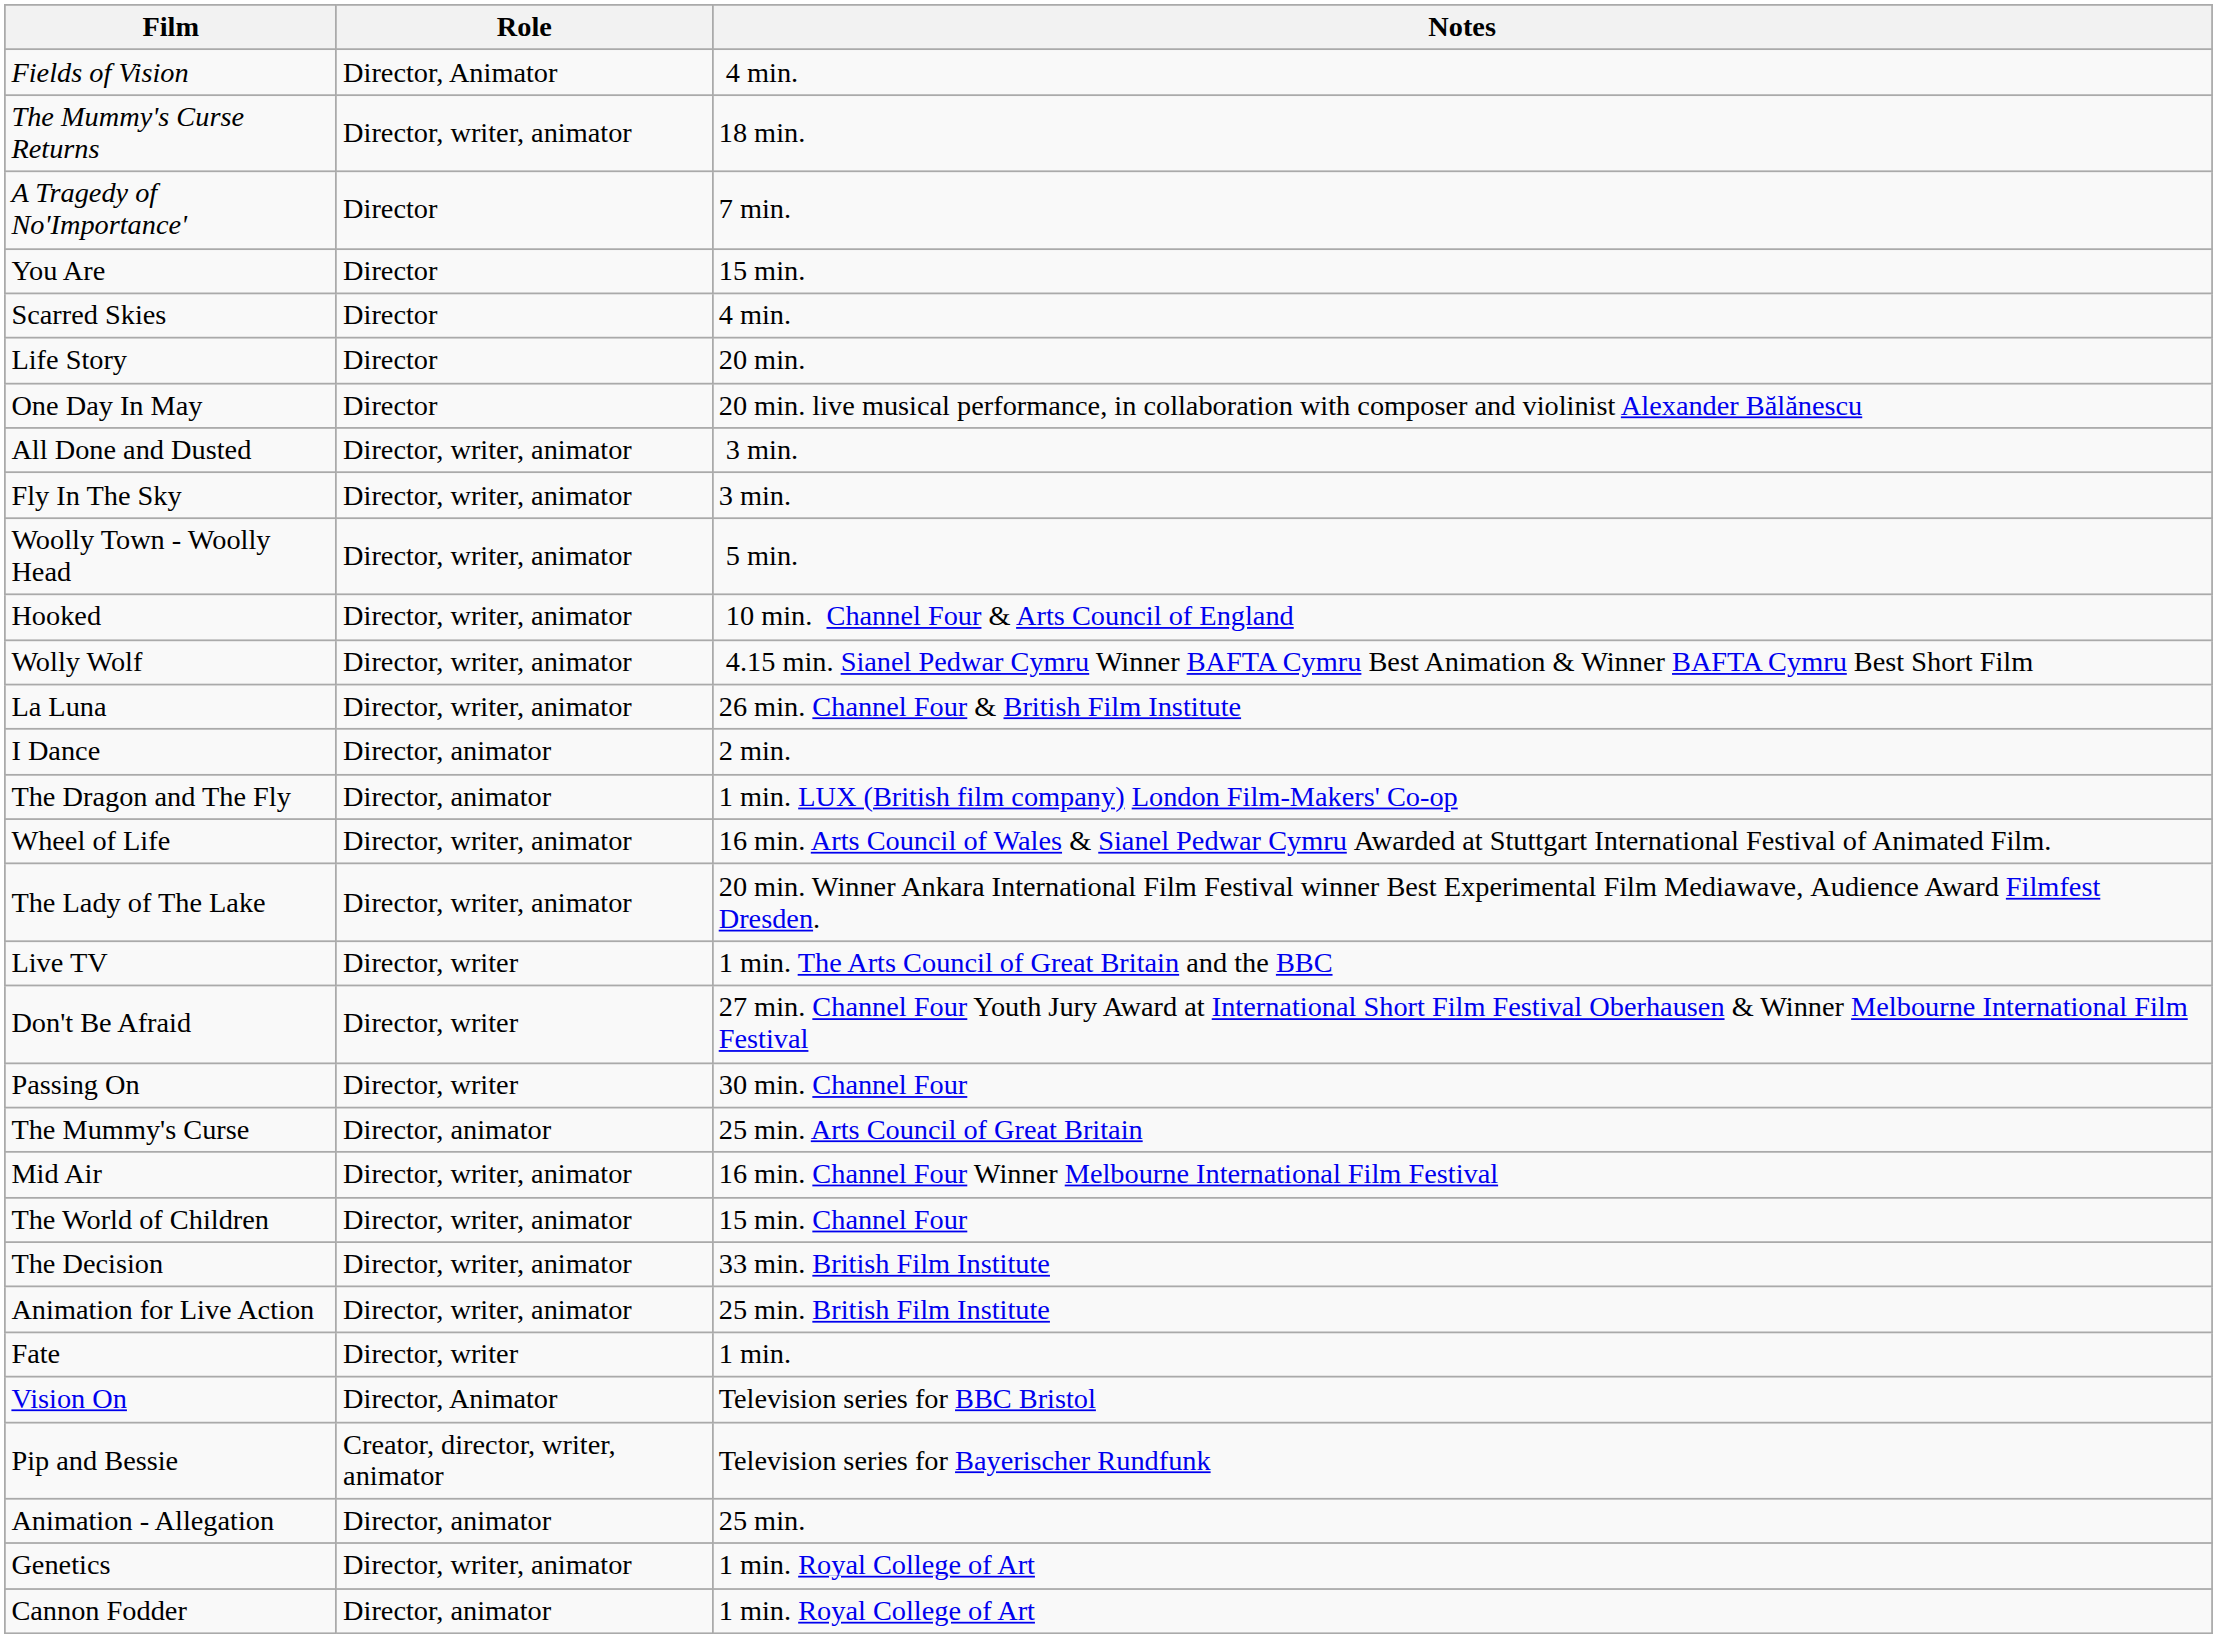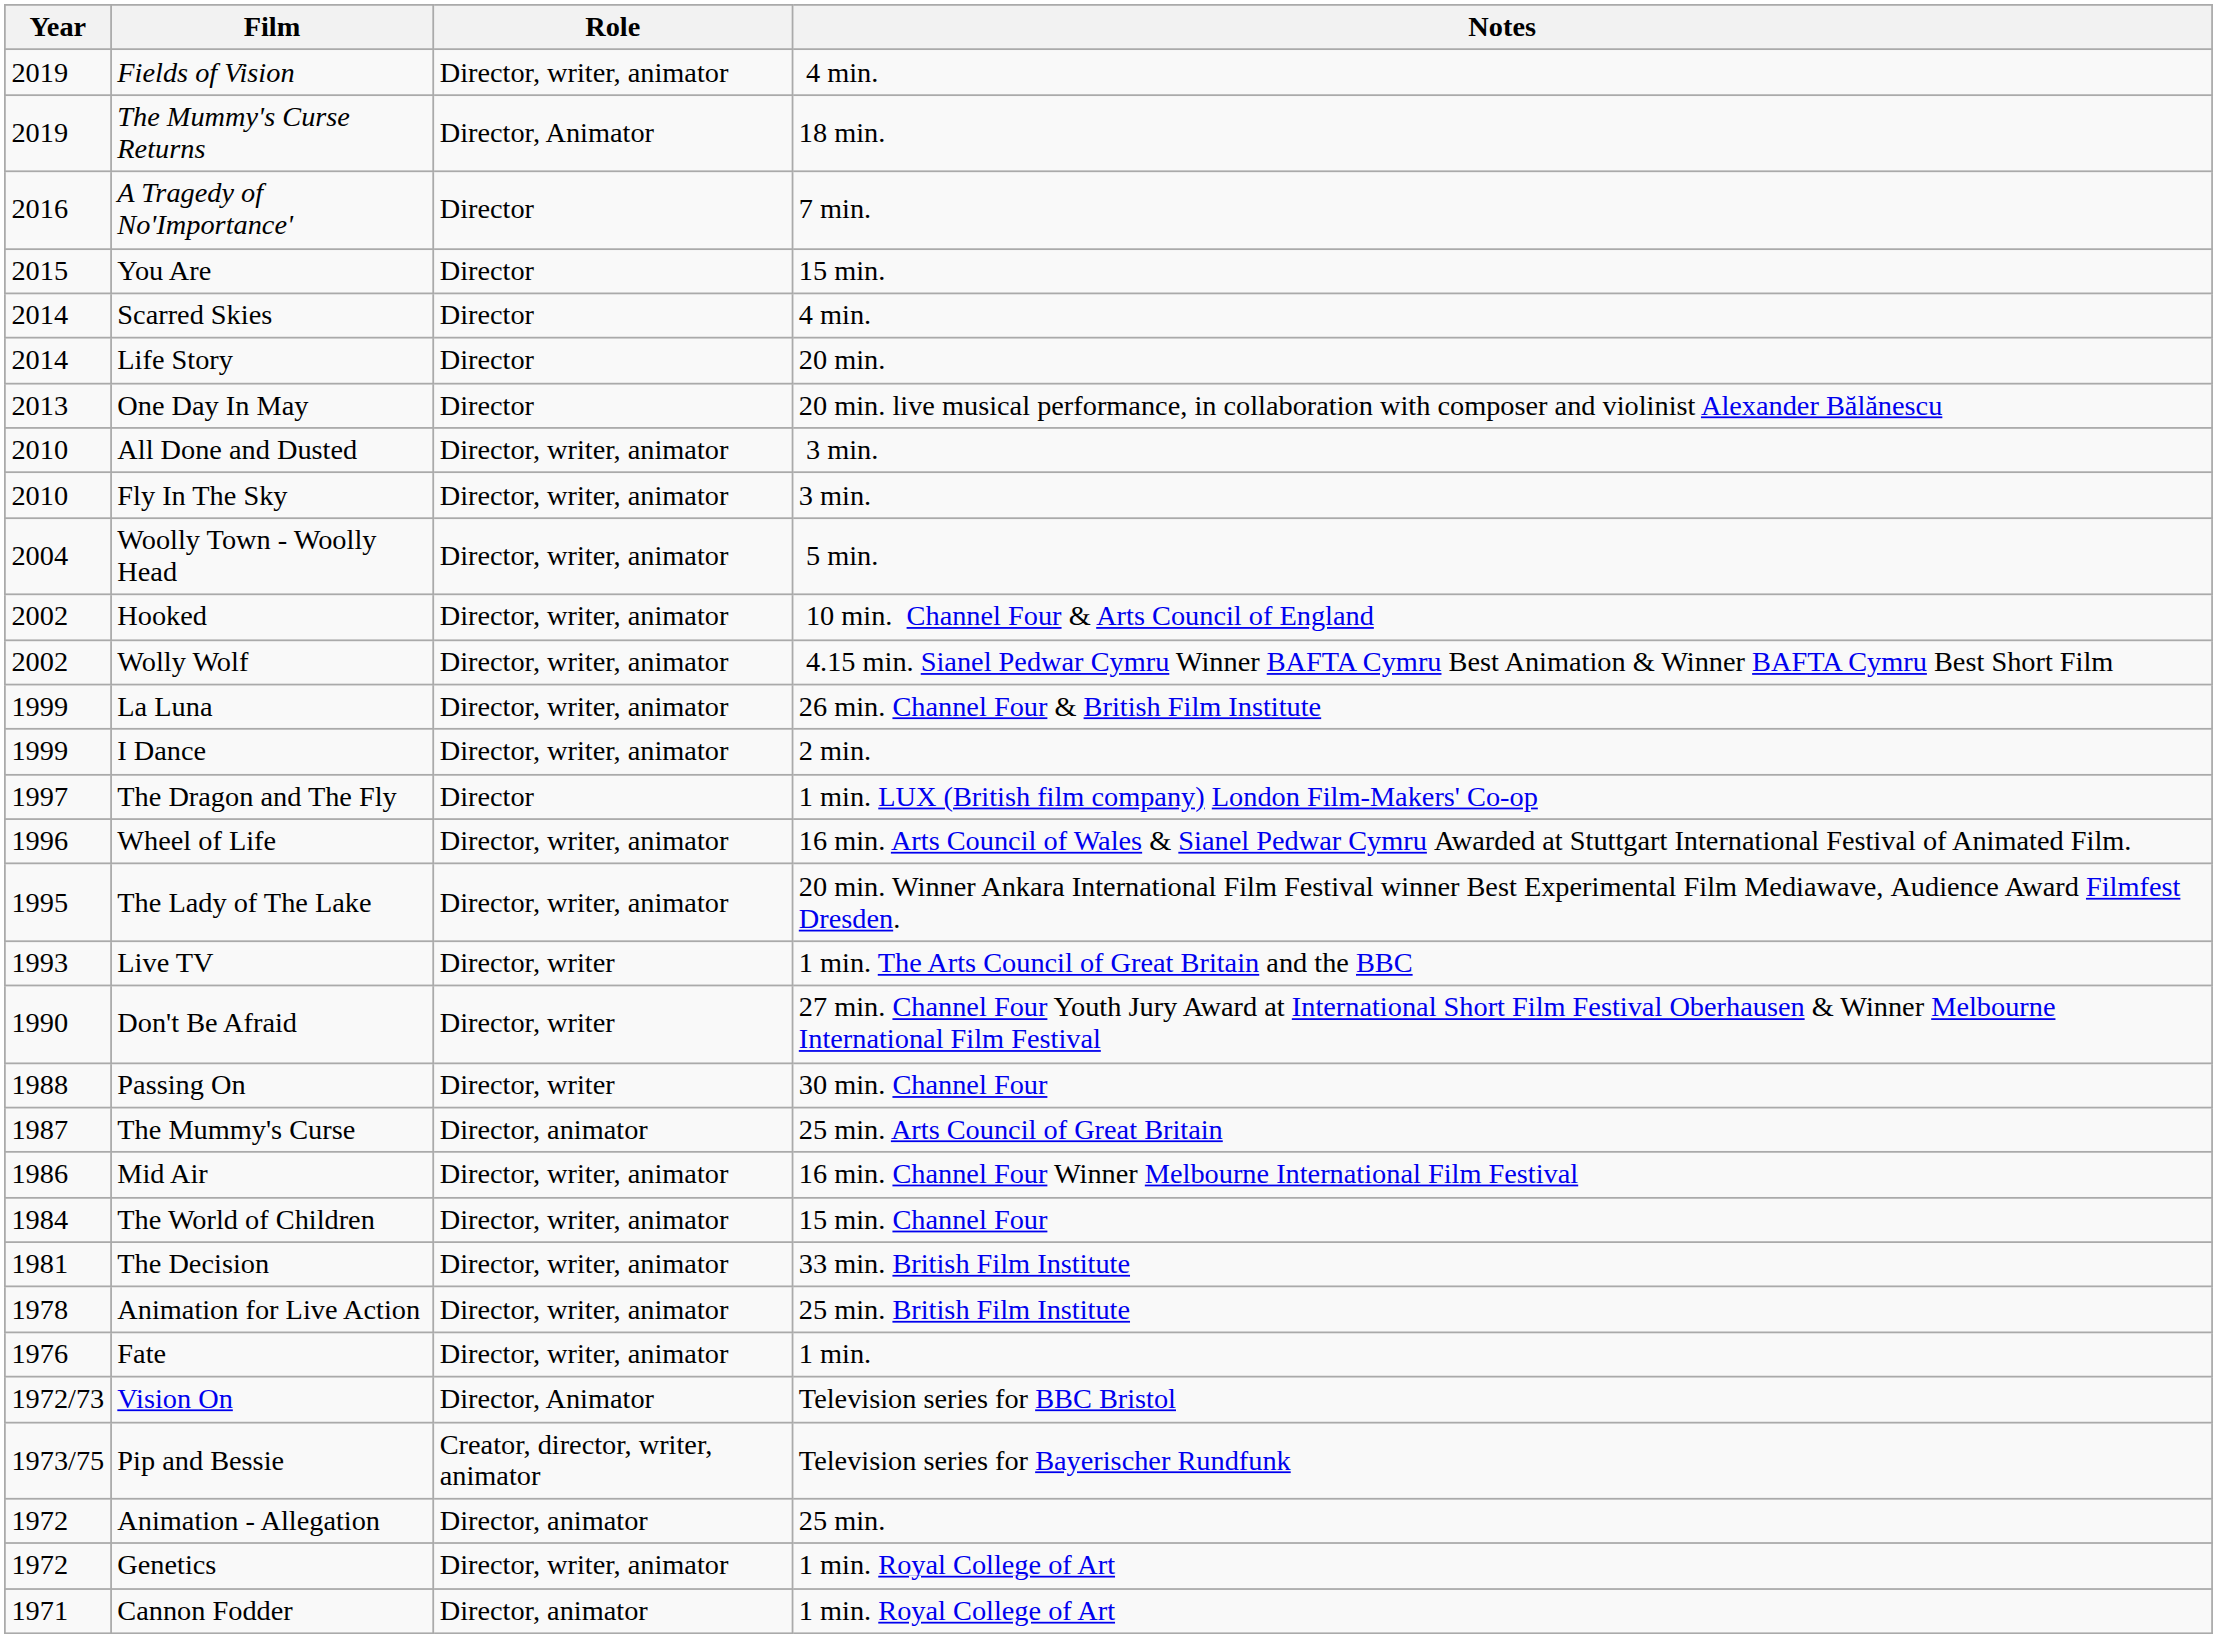 <table class="wikitable">
 <tr>
+<th>Year</th>
 <th>Film</th>
 <th>Role</th>
 <th>Notes</th>
 </tr>
 <tr>
+<td>2019</td>
 <td><em>Fields of Vision</em></td>
-<td>Director, Animator</td>
+<td>Director, writer, animator</td>
 <td> 4 min.</td>
 </tr>
 <tr>
+<td>2019</td>
 <td><em>The Mummy's Curse Returns</em></td>
-<td>Director, writer, animator</td>
+<td>Director, Animator</td>
 <td>18 min.</td>
 </tr>
 <tr>
+<td>2016</td>
 <td><em>A Tragedy of No'Importance'</td>
 <td>Director</td>
 <td>7 min.</td>
 </tr>
 <tr>
+<td>2015</td>
 <td></em>You Are<em></td>
 <td>Director</td>
 <td>15 min.</td>
 </tr>
 <tr>
+<td>2014</td>
 <td></em>Scarred Skies<em></td>
 <td>Director</td>
 <td>4 min.</td>
 </tr>
 <tr>
+<td>2014</td>
 <td></em>Life Story<em></td>
 <td>Director</td>
 <td>20 min.</td>
 </tr>
 <tr>
+<td>2013</td>
 <td></em>One Day In May<em></td>
 <td>Director</td>
 <td>20 min. live musical performance, in collaboration with composer and violinist <a href='#'>Alexander Bălănescu</a>     </td>
 </tr>
 <tr>
+<td>2010</td>
 <td></em>All Done and Dusted<em></td>
 <td>Director, writer, animator</td>
 <td> 3 min.</td>
 </tr>
 <tr>
+<td>2010</td>
 <td></em>Fly In The Sky<em></td>
 <td>Director, writer, animator</td>
 <td>3 min.</td>
 </tr>
 <tr>
+<td>2004</td>
 <td></em>Woolly Town - Woolly Head<em></td>
 <td>Director, writer, animator</td>
 <td> 5 min.</td>
 </tr>
 <tr>
+<td>2002</td>
 <td></em>Hooked<em></td>
 <td>Director, writer, animator</td>
 <td> 10 min.  <a href='#'>Channel Four</a> & <a href='#'>Arts Council of England</a>   </td>
 </tr>
 <tr>
+<td>2002</td>
 <td></em>Wolly Wolf<em></td>
 <td>Director, writer, animator</td>
 <td> 4.15 min. <a href='#'>Sianel Pedwar Cymru</a> Winner <a href='#'>BAFTA Cymru</a> Best Animation & Winner <a href='#'>BAFTA Cymru</a> Best Short Film  </td>
 </tr>
 <tr>
+<td>1999</td>
 <td></em>La Luna<em></td>
 <td>Director, writer, animator</td>
 <td>26 min. <a href='#'>Channel Four</a> & <a href='#'>British Film Institute</a> </td>
 </tr>
 <tr>
+<td>1999</td>
 <td></em>I Dance<em></td>
-<td>Director, animator</td>
+<td>Director, writer, animator</td>
 <td>2 min.</td>
 </tr>
 <tr>
+<td>1997</td>
 <td></em>The Dragon and The Fly<em></td>
-<td>Director, animator</td>
+<td>Director</td>
 <td>1 min. <a href='#'>LUX (British film company)</a> <a href='#'>London Film-Makers' Co-op</a></td>
 </tr>
 <tr>
+<td>1996</td>
 <td></em>Wheel of Life<em></td>
 <td>Director, writer, animator</td>
 <td>16 min. <a href='#'>Arts Council of Wales</a> & <a href='#'>Sianel Pedwar Cymru</a> Awarded at Stuttgart International Festival of Animated Film.</td>
 </tr>
 <tr>
+<td>1995</td>
 <td></em>The Lady of The Lake<em></td>
 <td>Director, writer, animator</td>
 <td>20 min. Winner Ankara International Film Festival winner Best Experimental Film Mediawave, Audience Award <a href='#'>Filmfest Dresden</a>. </td>
 </tr>
 <tr>
+<td>1993</td>
 <td></em>Live TV<em></td>
 <td>Director, writer</td>
 <td>1 min. <a href='#'>The Arts Council of Great Britain</a> and the <a href='#'>BBC</a></td>
 </tr>
 <tr>
+<td>1990</td>
 <td></em>Don't Be Afraid<em></td>
 <td>Director, writer</td>
 <td>27 min. <a href='#'>Channel Four</a> Youth Jury Award at <a href='#'>International Short Film Festival Oberhausen</a> & Winner <a href='#'>Melbourne International Film Festival</a> </td>
 </tr>
 <tr>
+<td>1988</td>
 <td></em>Passing On<em></td>
 <td>Director, writer</td>
 <td>30 min. <a href='#'>Channel Four</a></td>
 </tr>
 <tr>
+<td>1987</td>
 <td></em>The Mummy's Curse<em></td>
 <td>Director, animator</td>
 <td>25 min. <a href='#'>Arts Council of Great Britain</a></td>
 </tr>
 <tr>
+<td>1986</td>
 <td></em>Mid Air<em></td>
 <td>Director, writer, animator</td>
 <td>16 min. <a href='#'>Channel Four</a> Winner <a href='#'>Melbourne International Film Festival</a></td>
 </tr>
 <tr>
+<td>1984</td>
 <td></em>The World of Children<em></td>
 <td>Director, writer, animator</td>
 <td>15 min. <a href='#'>Channel Four</a></td>
 </tr>
 <tr>
+<td>1981</td>
 <td></em>The Decision<em></td>
 <td>Director, writer, animator</td>
 <td>33 min. <a href='#'>British Film Institute</a></td>
 </tr>
 <tr>
+<td>1978</td>
 <td></em>Animation for Live Action<em></td>
 <td>Director, writer, animator</td>
 <td>25 min. <a href='#'>British Film Institute</a></td>
 </tr>
 <tr>
+<td>1976</td>
 <td></em>Fate<em></td>
-<td>Director, writer</td>
+<td>Director, writer, animator</td>
 <td>1 min.</td>
 </tr>
 <tr>
+<td>1972/73</td>
 <td></em><a href='#'>Vision On</a><em></td>
 <td>Director, Animator</td>
 <td>Television series for <a href='#'>BBC Bristol</a></td>
 </tr>
 <tr>
+<td>1973/75</td>
 <td></em>Pip and Bessie<em></td>
 <td>Creator, director, writer, animator</td>
 <td>Television series for <a href='#'>Bayerischer Rundfunk</a></td>
 </tr>
 <tr>
+<td>1972</td>
 <td></em>Animation - Allegation<em></td>
 <td>Director, animator</td>
 <td>25 min.</td>
 </tr>
 <tr>
+<td>1972</td>
 <td></em>Genetics<em></td>
 <td>Director, writer, animator</td>
 <td>1 min. <a href='#'>Royal College of Art</a></td>
 </tr>
 <tr>
+<td>1971</td>
 <td></em>Cannon Fodder<em></td>
 <td>Director, animator</td>
 <td>1 min. <a href='#'>Royal College of Art</a></td>
 </tr>
 </table>
